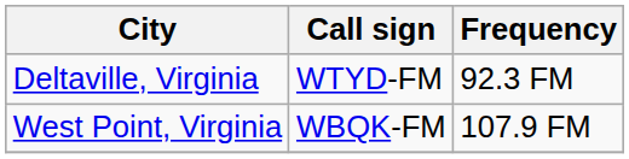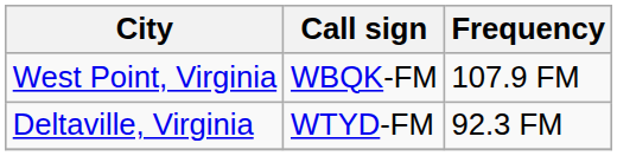 <table class="wikitable">
 <tr>
 <th>City</th>
 <th>Call sign</th>
 <th>Frequency</th>
 </tr>
 <tr>
+<td><a href='#'>West Point, Virginia</a></td>
+<td><a href='#'>WBQK</a>-FM</td>
+<td>107.9 FM</td>
+</tr>
+<tr>
 <td><a href='#'>Deltaville, Virginia</a></td>
 <td><a href='#'>WTYD</a>-FM</td>
 <td>92.3 FM</td>
 </tr>
 <tr>
-<td><a href='#'>West Point, Virginia</a></td>
-<td><a href='#'>WBQK</a>-FM</td>
-<td>107.9 FM</td>
-</tr>
-<tr>
 </tr>
 </table>
